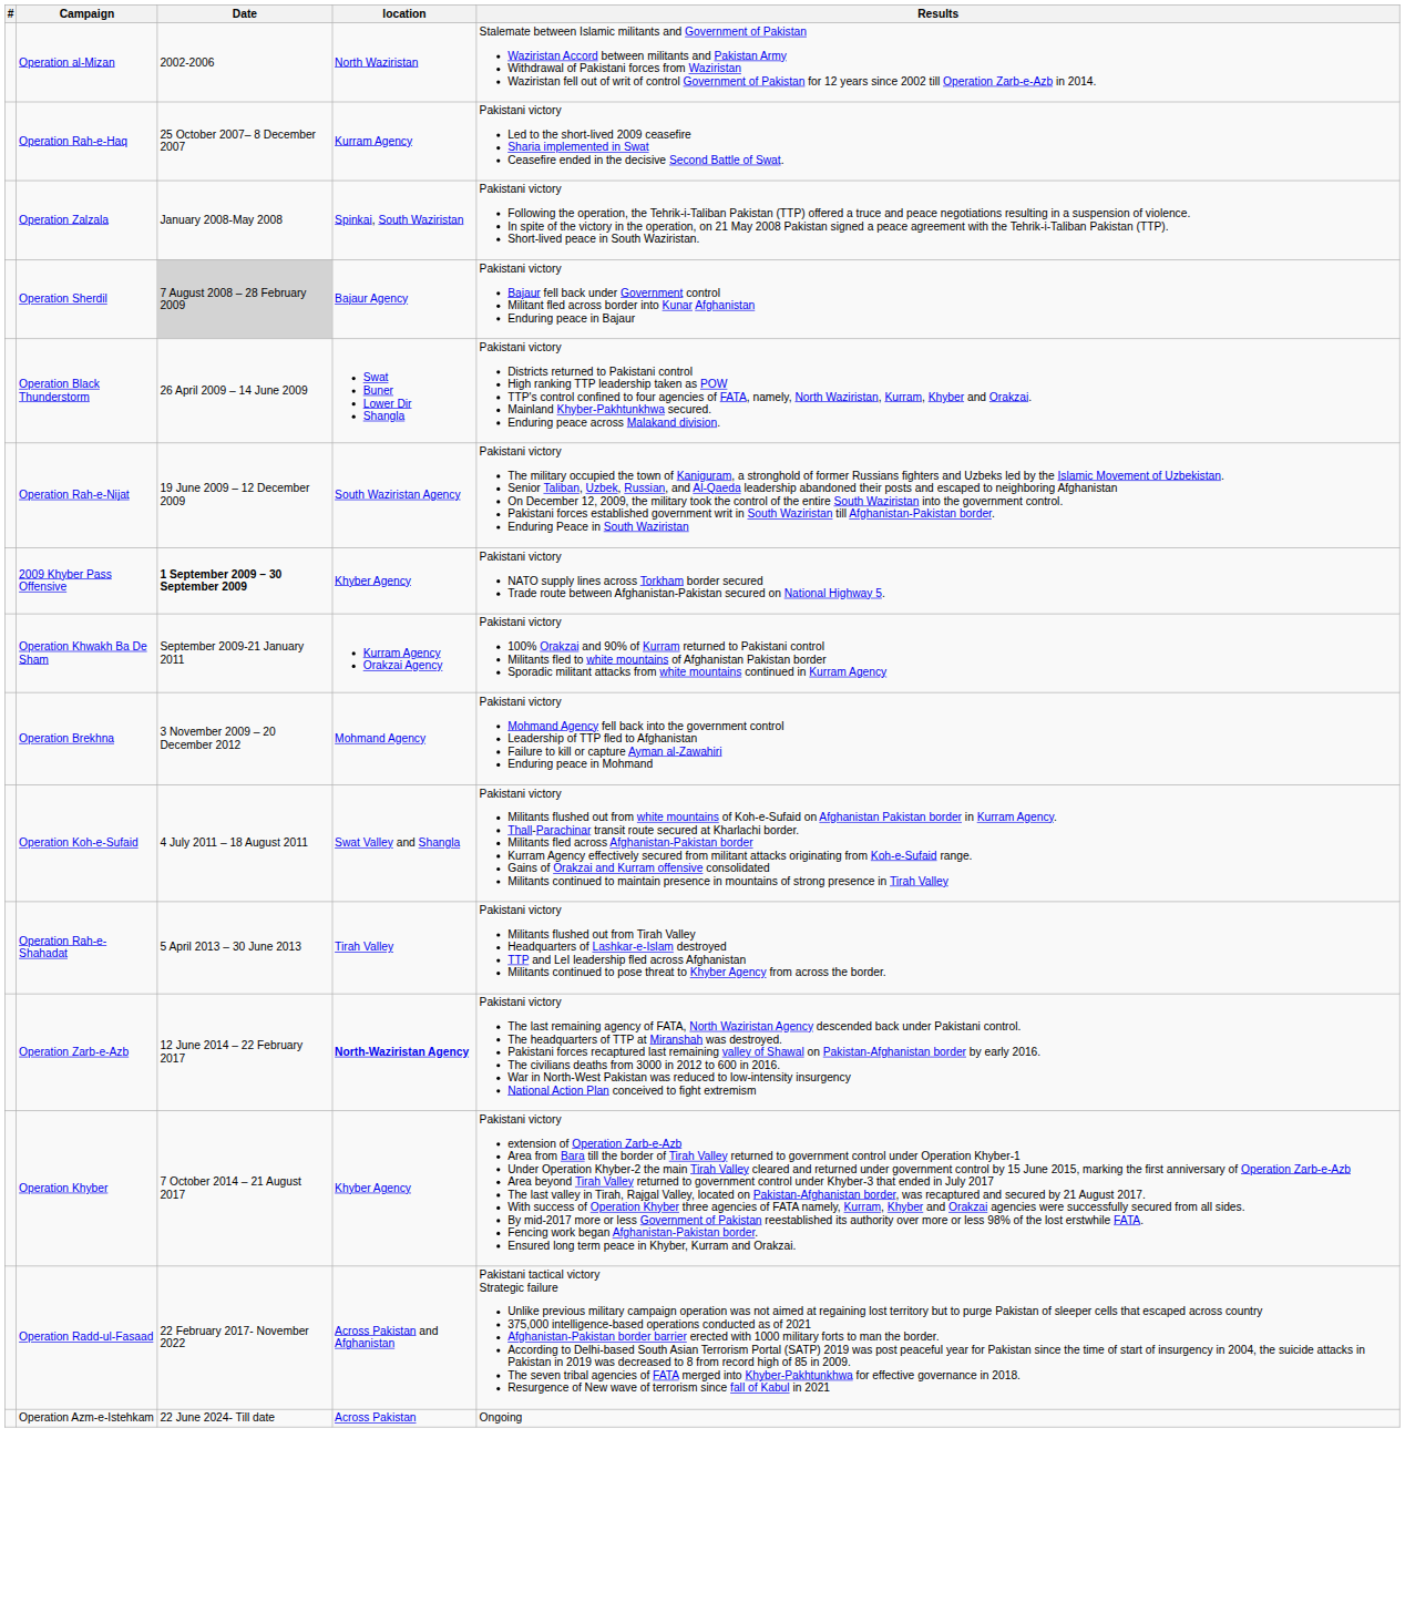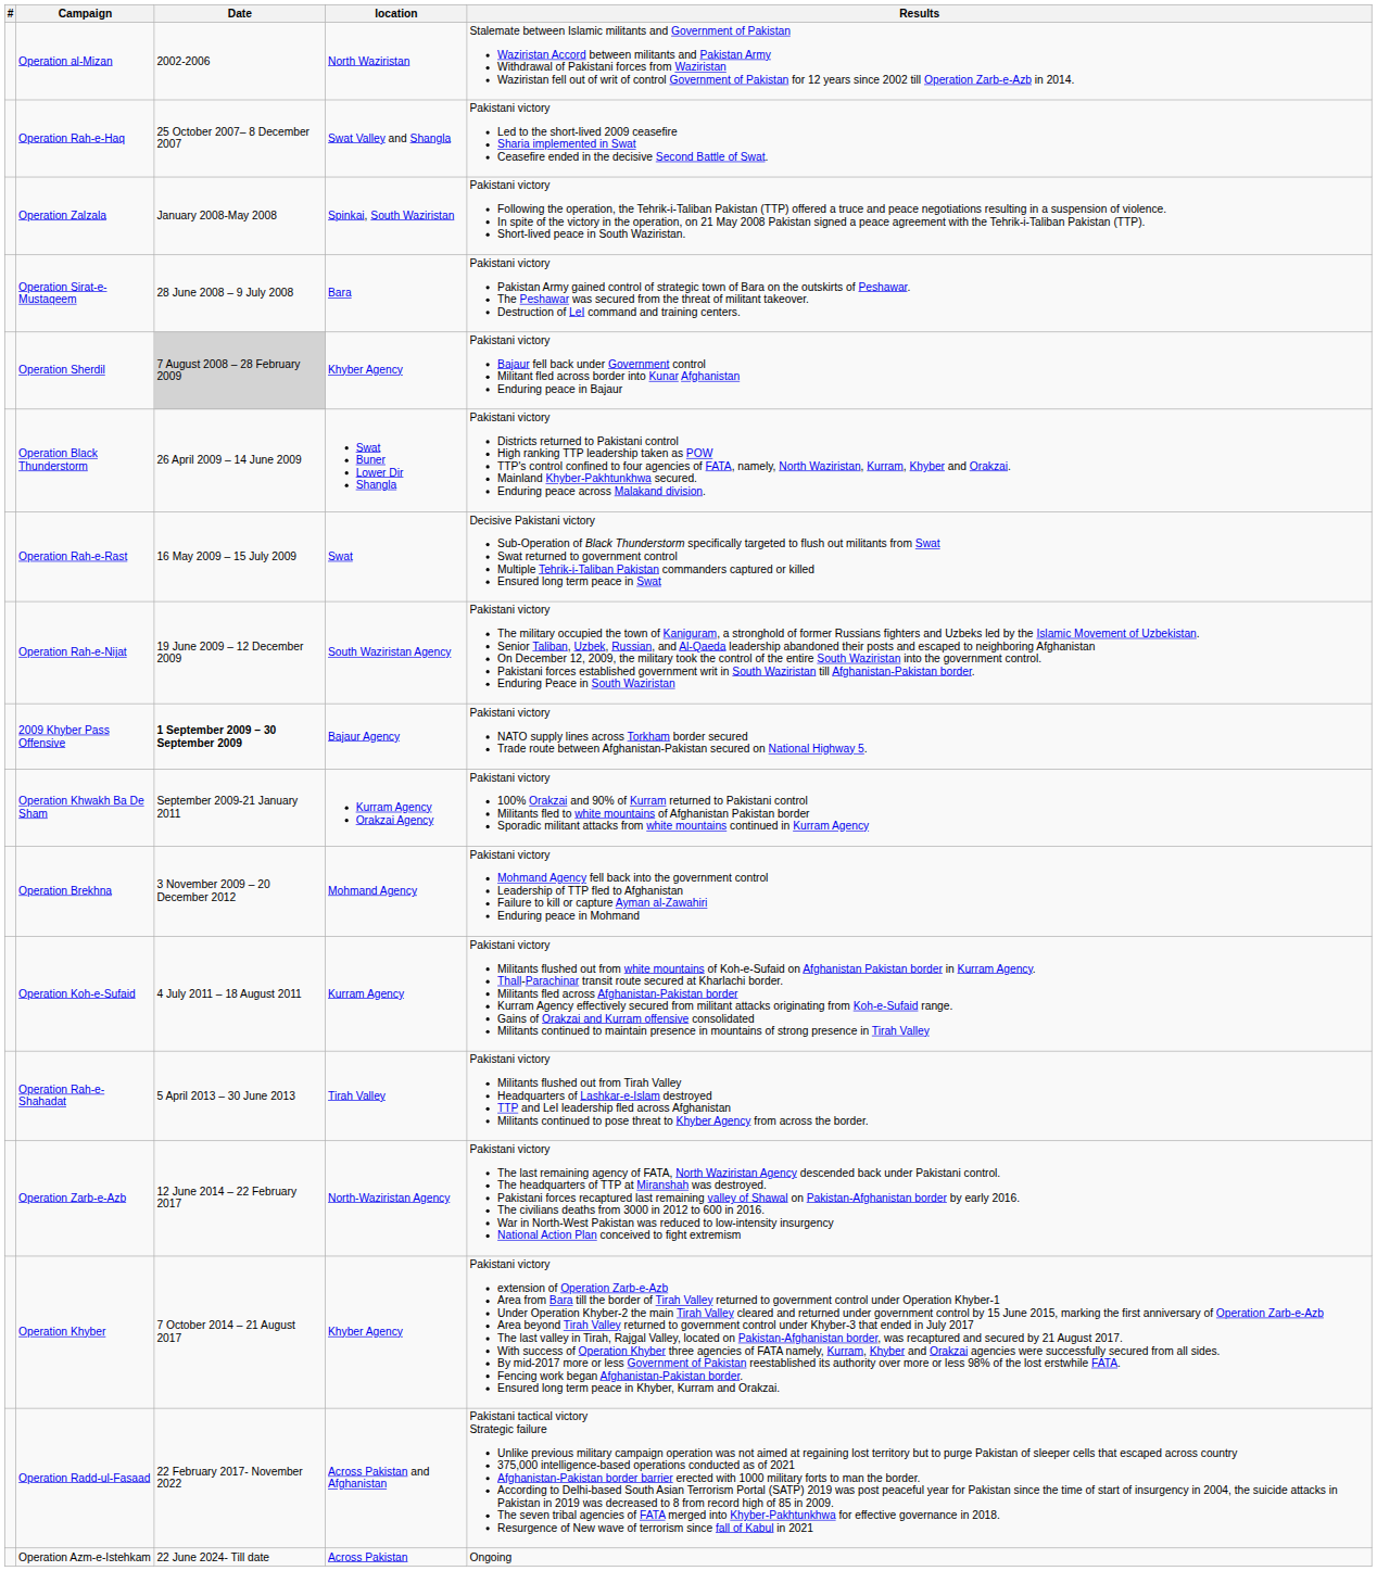 <table class="wikitable">
 <tr>
 <th>#</th>
 <th>Campaign</th>
 <th>Date</th>
 <th>location</th>
 <th>Results</th>
 </tr>
 <tr>
 <td></td>
 <td><a href='#'>Operation al-Mizan</a></td>
 <td>2002-2006</td>
 <td><a href='#'>North Waziristan</a></td>
 <td>Stalemate between Islamic militants and <a href='#'>Government of Pakistan</a><br><ul><li><a href='#'>Waziristan Accord</a> between militants and <a href='#'>Pakistan Army</a></li><li>Withdrawal of Pakistani forces from <a href='#'>Waziristan</a></li><li>Waziristan fell out of writ of control <a href='#'>Government of Pakistan</a> for 12 years since 2002 till <a href='#'>Operation Zarb-e-Azb</a> in 2014.</li></ul></td>
 </tr>
 <tr>
 <td></td>
 <td><a href='#'>Operation Rah-e-Haq</a></td>
 <td>25 October 2007– 8 December 2007</td>
-<td><a href='#'>Kurram Agency</a></td>
+<td><a href='#'>Swat Valley</a> and <a href='#'>Shangla</a></td>
 <td>Pakistani victory<br><ul><li>Led to the short-lived 2009 ceasefire</li><li><a href='#'>Sharia implemented in Swat</a></li><li>Ceasefire ended in the decisive <a href='#'>Second Battle of Swat</a>.</li></ul></td>
 </tr>
 <tr>
 <td></td>
 <td><a href='#'>Operation Zalzala</a></td>
 <td>January 2008-May 2008</td>
 <td><a href='#'>Spinkai</a>, <a href='#'>South Waziristan</a></td>
 <td>Pakistani victory<br><ul><li>Following the operation, the Tehrik-i-Taliban Pakistan (TTP) offered a truce and peace negotiations resulting in a suspension of violence.</li><li>In spite of the victory in the operation, on 21 May 2008 Pakistan signed a peace agreement with the Tehrik-i-Taliban Pakistan (TTP).</li><li>Short-lived peace in South Waziristan.</li></ul></td>
 </tr>
 <tr>
 <td></td>
+<td><a href='#'>Operation Sirat-e-Mustaqeem</a></td>
+<td>28 June 2008 – 9 July 2008</td>
+<td><a href='#'>Bara</a></td>
+<td>Pakistani victory<br><ul><li>Pakistan Army gained control of strategic town of Bara on the outskirts of <a href='#'>Peshawar</a>.</li><li>The <a href='#'>Peshawar</a> was secured from the threat of militant takeover.</li><li>Destruction of <a href='#'>LeI</a> command and training centers.</li></ul></td>
+</tr>
+<tr>
+<td></td>
 <td><a href='#'>Operation Sherdil</a></td>
 <td style="background: lightgrey;">7 August 2008 – 28 February 2009</td>
-<td><a href='#'>Bajaur Agency</a></td>
+<td><a href='#'>Khyber Agency</a></td>
 <td>Pakistani victory<br><ul><li><a href='#'>Bajaur</a> fell back under <a href='#'>Government</a> control</li><li>Militant fled across border into <a href='#'>Kunar</a> <a href='#'>Afghanistan</a></li><li>Enduring peace in Bajaur</li></ul></td>
 </tr>
 <tr>
 <td></td>
 <td><a href='#'>Operation Black Thunderstorm</a></td>
 <td>26 April 2009 – 14 June 2009</td>
 <td><br><ul><li><a href='#'>Swat</a></li><li><a href='#'>Buner</a></li><li><a href='#'>Lower Dir</a></li><li><a href='#'>Shangla</a></li></ul></td>
 <td>Pakistani victory<br><ul><li>Districts returned to Pakistani control</li><li>High ranking TTP leadership taken as <a href='#'>POW</a></li><li>TTP's control confined to four agencies of <a href='#'>FATA</a>, namely, <a href='#'>North Waziristan</a>, <a href='#'>Kurram</a>, <a href='#'>Khyber</a> and <a href='#'>Orakzai</a>.</li><li>Mainland <a href='#'>Khyber-Pakhtunkhwa</a> secured.</li><li>Enduring peace across <a href='#'>Malakand division</a>.</li></ul></td>
+</tr>
+<tr>
+<td></td>
+<td><a href='#'>Operation Rah-e-Rast</a></td>
+<td>16 May 2009 – 15 July 2009</td>
+<td><a href='#'>Swat</a></td>
+<td>Decisive Pakistani victory<br><ul><li>Sub-Operation of <em>Black Thunderstorm</em> specifically targeted to flush out militants from <a href='#'>Swat</a></li><li>Swat returned to government control</li><li>Multiple <a href='#'>Tehrik-i-Taliban Pakistan</a> commanders captured or killed</li><li>Ensured long term peace in <a href='#'>Swat</a></li></ul></td>
 </tr>
 <tr>
 <td></td>
 <td><a href='#'>Operation Rah-e-Nijat</a></td>
 <td>19 June 2009 – 12 December 2009</td>
 <td><a href='#'>South Waziristan Agency</a></td>
 <td>Pakistani victory<br><ul><li>The military occupied the town of <a href='#'>Kaniguram</a>, a stronghold of former Russians fighters and Uzbeks led by the <a href='#'>Islamic Movement of Uzbekistan</a>.</li><li>Senior <a href='#'>Taliban</a>, <a href='#'>Uzbek</a>, <a href='#'>Russian</a>, and <a href='#'>Al-Qaeda</a> leadership abandoned their posts and escaped to neighboring Afghanistan</li><li>On December 12, 2009, the military took the control of the entire <a href='#'>South Waziristan</a> into the government control.</li><li>Pakistani forces established government writ in <a href='#'>South Waziristan</a> till <a href='#'>Afghanistan-Pakistan border</a>.</li><li>Enduring Peace in <a href='#'>South Waziristan</a></li></ul></td>
 </tr>
 <tr>
 <td></td>
 <td><a href='#'>2009 Khyber Pass Offensive</a></td>
 <td><strong>1 September 2009 – 30 September 2009</strong></td>
-<td><a href='#'>Khyber Agency</a></td>
+<td><a href='#'>Bajaur Agency</a></td>
 <td>Pakistani victory<br><ul><li>NATO supply lines across <a href='#'>Torkham</a> border secured</li><li>Trade route between Afghanistan-Pakistan secured on <a href='#'>National Highway 5</a>.</li></ul></td>
 </tr>
 <tr>
 <td></td>
 <td><a href='#'>Operation Khwakh Ba De Sham</a></td>
 <td>September 2009-21 January 2011</td>
 <td><br><ul><li><a href='#'>Kurram Agency</a></li><li><a href='#'>Orakzai Agency</a></li></ul></td>
 <td>Pakistani victory<br><ul><li>100% <a href='#'>Orakzai</a> and 90% of <a href='#'>Kurram</a> returned to Pakistani control</li><li>Militants fled to <a href='#'>white mountains</a> of Afghanistan Pakistan border</li><li>Sporadic militant attacks from <a href='#'>white mountains</a> continued in <a href='#'>Kurram Agency</a></li></ul></td>
 </tr>
 <tr>
 <td></td>
 <td><a href='#'>Operation Brekhna</a></td>
 <td>3 November 2009 – 20 December 2012</td>
 <td><a href='#'>Mohmand Agency</a></td>
 <td>Pakistani victory<br><ul><li><a href='#'>Mohmand Agency</a> fell back into the government control</li><li>Leadership of TTP fled to Afghanistan</li><li>Failure to kill or capture <a href='#'>Ayman al-Zawahiri</a></li><li>Enduring peace in Mohmand</li></ul></td>
 </tr>
 <tr>
 <td></td>
 <td><a href='#'>Operation Koh-e-Sufaid</a></td>
 <td>4 July 2011 – 18 August 2011</td>
-<td><a href='#'>Swat Valley</a> and <a href='#'>Shangla</a></td>
+<td><a href='#'>Kurram Agency</a></td>
 <td>Pakistani victory<br><ul><li>Militants flushed out from <a href='#'>white mountains</a> of Koh-e-Sufaid on <a href='#'>Afghanistan Pakistan border</a> in <a href='#'>Kurram Agency</a>.</li><li><a href='#'>Thall</a>-<a href='#'>Parachinar</a> transit route secured at Kharlachi border.</li><li>Militants fled across <a href='#'>Afghanistan-Pakistan border</a></li><li>Kurram Agency effectively secured from militant attacks originating from <a href='#'>Koh-e-Sufaid</a> range.</li><li>Gains of <a href='#'>Orakzai and Kurram offensive</a> consolidated</li><li>Militants continued to maintain presence in mountains of strong presence in <a href='#'>Tirah Valley</a></li></ul></td>
 </tr>
 <tr>
 <td></td>
 <td><a href='#'>Operation Rah-e-Shahadat</a></td>
 <td>5 April 2013 – 30 June 2013</td>
 <td><a href='#'>Tirah Valley</a></td>
 <td>Pakistani victory<br><ul><li>Militants flushed out from Tirah Valley</li><li>Headquarters of <a href='#'>Lashkar-e-Islam</a> destroyed</li><li><a href='#'>TTP</a> and LeI leadership fled across Afghanistan</li><li>Militants continued to pose threat to <a href='#'>Khyber Agency</a> from across the border.</li></ul></td>
 </tr>
 <tr>
 <td></td>
 <td><a href='#'>Operation Zarb-e-Azb</a></td>
 <td>12 June 2014 – 22 February 2017</td>
-<td><strong><a href='#'>North-Waziristan Agency</a></strong></td>
+<td><a href='#'>North-Waziristan Agency</a></td>
 <td>Pakistani victory<br><ul><li>The last remaining agency of FATA, <a href='#'>North Waziristan Agency</a> descended back under Pakistani control.</li><li>The headquarters of TTP at <a href='#'>Miranshah</a> was destroyed.</li><li>Pakistani forces recaptured last remaining <a href='#'>valley of Shawal</a> on <a href='#'>Pakistan-Afghanistan border</a> by early 2016.</li><li>The civilians deaths from 3000 in 2012 to 600 in 2016.</li><li>War in North-West Pakistan was reduced to low-intensity insurgency</li><li><a href='#'>National Action Plan</a> conceived to fight extremism</li></ul></td>
 </tr>
 <tr>
 <td></td>
 <td><a href='#'>Operation Khyber</a></td>
 <td>7 October 2014 – 21 August 2017</td>
 <td><a href='#'>Khyber Agency</a></td>
 <td>Pakistani victory<br><ul><li>extension of <a href='#'>Operation Zarb-e-Azb</a></li><li>Area from <a href='#'>Bara</a> till the border of <a href='#'>Tirah Valley</a> returned to government control under Operation Khyber-1</li><li>Under Operation Khyber-2 the main <a href='#'>Tirah Valley</a> cleared and returned under government control by 15 June 2015, marking the first anniversary of <a href='#'>Operation Zarb-e-Azb</a></li><li>Area beyond <a href='#'>Tirah Valley</a> returned to government control under Khyber-3 that ended in July 2017</li><li>The last valley in Tirah, Rajgal Valley, located on <a href='#'>Pakistan-Afghanistan border</a>, was recaptured and secured by 21 August 2017.</li><li>With success of <a href='#'>Operation Khyber</a> three agencies of FATA namely, <a href='#'>Kurram</a>, <a href='#'>Khyber</a> and <a href='#'>Orakzai</a> agencies were successfully secured from all sides.</li><li>By mid-2017 more or less <a href='#'>Government of Pakistan</a> reestablished its authority over more or less 98% of the lost erstwhile <a href='#'>FATA</a>.</li><li>Fencing work began <a href='#'>Afghanistan-Pakistan border</a>.</li><li>Ensured long term peace in Khyber, Kurram and Orakzai.</li></ul></td>
 </tr>
 <tr>
 <td></td>
 <td><a href='#'>Operation Radd-ul-Fasaad</a></td>
 <td>22 February 2017- November 2022</td>
 <td><a href='#'>Across Pakistan</a> and <a href='#'>Afghanistan</a></td>
 <td>Pakistani tactical victory<br>Strategic failure<ul><li>Unlike previous military campaign operation was not aimed at regaining lost territory but to purge Pakistan of sleeper cells that escaped across country</li><li>375,000 intelligence-based operations conducted as of 2021</li><li><a href='#'>Afghanistan-Pakistan border barrier</a> erected with 1000 military forts to man the border.</li><li>According to Delhi-based South Asian Terrorism Portal (SATP) 2019 was post peaceful year for Pakistan since the time of start of insurgency in 2004, the suicide attacks in Pakistan in 2019 was decreased to 8 from record high of 85 in 2009.</li><li>The seven tribal agencies of <a href='#'>FATA</a> merged into <a href='#'>Khyber-Pakhtunkhwa</a> for effective governance in 2018.</li><li>Resurgence of New wave of terrorism since <a href='#'>fall of Kabul</a> in 2021</li></ul></td>
 </tr>
 <tr>
 <td></td>
 <td>Operation Azm-e-Istehkam</td>
 <td>22 June 2024- Till date</td>
 <td><a href='#'>Across Pakistan</a></td>
 <td>Ongoing</td>
 </tr>
 </table>
